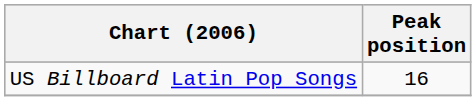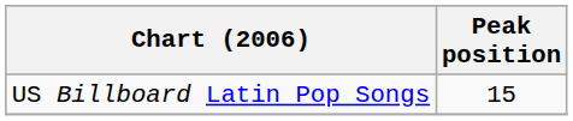 <table class="wikitable">
 <tr>
 <th align="left">Chart (2006)</th>
 <th align="left">Peak<br>position</th>
 </tr>
 <tr>
 <td align="left">US <em>Billboard</em> <a href='#'>Latin Pop Songs</a></td>
-<td style="text-align:center;">16</td>
+<td style="text-align:center;">15</td>
 </tr>
 <tr>
 </tr>
 </table>
